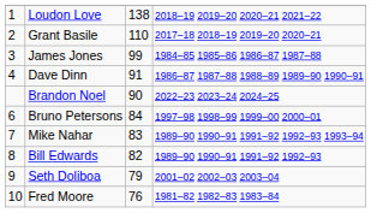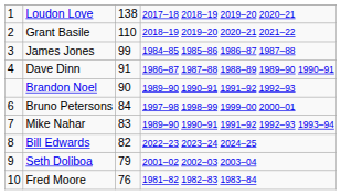 <table class="wikitable">
 <tr>
 </tr>
 <tr>
 <td>1</td>
 <td><a href='#'>Loudon Love</a></td>
 <td>138</td>
-<td style="font-size:80%;"><a href='#'>2018–19</a> <a href='#'>2019–20</a> <a href='#'>2020–21</a> <a href='#'>2021–22</a></td>
+<td style="font-size:80%;"><a href='#'>2017–18</a> <a href='#'>2018–19</a> <a href='#'>2019–20</a> <a href='#'>2020–21</a></td>
 </tr>
 <tr>
 <td>2</td>
 <td>Grant Basile</td>
 <td>110</td>
-<td style="font-size:80%;"><a href='#'>2017–18</a> <a href='#'>2018–19</a> <a href='#'>2019–20</a> <a href='#'>2020–21</a></td>
+<td style="font-size:80%;"><a href='#'>2018–19</a> <a href='#'>2019–20</a> <a href='#'>2020–21</a> <a href='#'>2021–22</a></td>
 </tr>
 <tr>
 <td>3</td>
 <td>James Jones</td>
 <td>99</td>
 <td style="font-size:80%;"><a href='#'>1984–85</a> <a href='#'>1985–86</a> <a href='#'>1986–87</a> <a href='#'>1987–88</a></td>
 </tr>
 <tr>
 <td>4</td>
 <td>Dave Dinn</td>
 <td>91</td>
 <td style="font-size:80%;"><a href='#'>1986–87</a> <a href='#'>1987–88</a> <a href='#'>1988–89</a> <a href='#'>1989–90</a> <a href='#'>1990–91</a></td>
 </tr>
 <tr>
 <td></td>
 <td><a href='#'>Brandon Noel</a></td>
 <td>90</td>
-<td style="font-size:80%;"><a href='#'>2022–23</a> <a href='#'>2023–24</a> <a href='#'>2024–25</a></td>
+<td style="font-size:80%;"><a href='#'>1989–90</a> <a href='#'>1990–91</a> <a href='#'>1991–92</a> <a href='#'>1992–93</a></td>
 </tr>
 <tr>
 <td>6</td>
 <td>Bruno Petersons</td>
 <td>84</td>
 <td style="font-size:80%;"><a href='#'>1997–98</a> <a href='#'>1998–99</a> <a href='#'>1999–00</a> <a href='#'>2000–01</a></td>
 </tr>
 <tr>
 <td>7</td>
 <td>Mike Nahar</td>
 <td>83</td>
 <td style="font-size:80%;"><a href='#'>1989–90</a> <a href='#'>1990–91</a> <a href='#'>1991–92</a> <a href='#'>1992–93</a> <a href='#'>1993–94</a></td>
 </tr>
 <tr>
 <td>8</td>
 <td><a href='#'>Bill Edwards</a></td>
 <td>82</td>
-<td style="font-size:80%;"><a href='#'>1989–90</a> <a href='#'>1990–91</a> <a href='#'>1991–92</a> <a href='#'>1992–93</a></td>
+<td style="font-size:80%;"><a href='#'>2022–23</a> <a href='#'>2023–24</a> <a href='#'>2024–25</a></td>
 </tr>
 <tr>
 <td>9</td>
 <td><a href='#'>Seth Doliboa</a></td>
 <td>79</td>
 <td style="font-size:80%;"><a href='#'>2001–02</a> <a href='#'>2002–03</a> <a href='#'>2003–04</a></td>
 </tr>
 <tr>
 <td>10</td>
 <td>Fred Moore</td>
 <td>76</td>
 <td style="font-size:80%;"><a href='#'>1981–82</a> <a href='#'>1982–83</a> <a href='#'>1983–84</a></td>
 </tr>
 </table>
